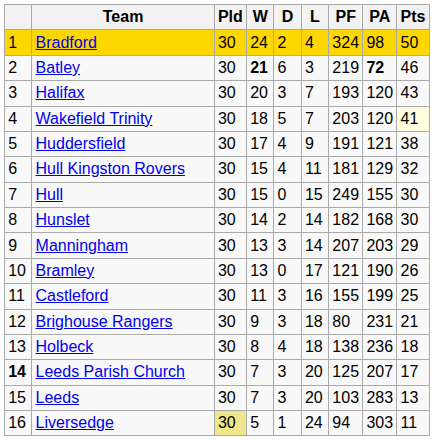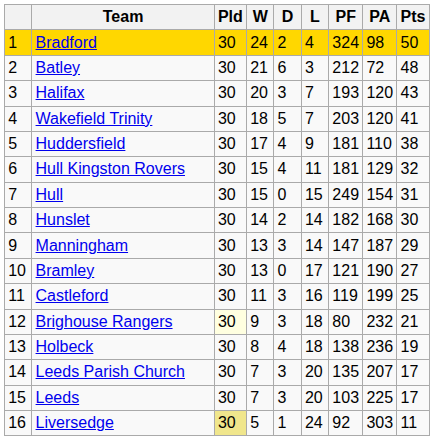 <table class="wikitable" style="text-align:left;">
 <tr>
 <th width=20 abbr="Position"></th>
 <th width=175>Team</th>
 <th width=20 abbr="Played">Pld</th>
 <th width=20 abbr="Won">W</th>
 <th width=20 abbr="Drawn">D</th>
 <th width=20 abbr="Lost">L</th>
 <th width=20 abbr="Points for">PF</th>
 <th width=20 abbr="Points against">PA</th>
 <th width=20 abbr="Points">Pts</th>
 </tr>
 <tr>
 </tr>
 <tr style="background:#FFD700;">
 <td>1</td>
 <td><a href='#'>Bradford</a></td>
 <td>30</td>
 <td>24</td>
 <td>2</td>
 <td>4</td>
 <td>324</td>
 <td>98</td>
 <td>50</td>
 </tr>
 <tr>
 <td>2</td>
 <td><a href='#'>Batley</a></td>
 <td>30</td>
-<td><strong>21</strong></td>
+<td>21</td>
 <td>6</td>
 <td>3</td>
-<td>219</td>
-<td><strong>72</strong></td>
-<td>46</td>
+<td>212</td>
+<td>72</td>
+<td>48</td>
 </tr>
 <tr>
 <td>3</td>
 <td><a href='#'>Halifax</a></td>
 <td>30</td>
 <td>20</td>
 <td>3</td>
 <td>7</td>
 <td>193</td>
 <td>120</td>
 <td>43</td>
 </tr>
 <tr>
 <td>4</td>
 <td><a href='#'>Wakefield Trinity</a></td>
 <td>30</td>
 <td>18</td>
 <td>5</td>
 <td>7</td>
 <td>203</td>
 <td>120</td>
-<td style="background: lightyellow;">41</td>
+<td>41</td>
 </tr>
 <tr>
 <td>5</td>
 <td><a href='#'>Huddersfield</a></td>
 <td>30</td>
 <td>17</td>
 <td>4</td>
 <td>9</td>
-<td>191</td>
-<td>121</td>
+<td>181</td>
+<td>110</td>
 <td>38</td>
 </tr>
 <tr>
 <td>6</td>
 <td><a href='#'>Hull Kingston Rovers</a></td>
 <td>30</td>
 <td>15</td>
 <td>4</td>
 <td>11</td>
 <td>181</td>
 <td>129</td>
 <td>32</td>
 </tr>
 <tr>
 <td>7</td>
 <td><a href='#'>Hull</a></td>
 <td>30</td>
 <td>15</td>
 <td>0</td>
 <td>15</td>
 <td>249</td>
-<td>155</td>
-<td>30</td>
+<td>154</td>
+<td>31</td>
 </tr>
 <tr>
 <td>8</td>
 <td><a href='#'>Hunslet</a></td>
 <td>30</td>
 <td>14</td>
 <td>2</td>
 <td>14</td>
 <td>182</td>
 <td>168</td>
 <td>30</td>
 </tr>
 <tr>
 <td>9</td>
 <td><a href='#'>Manningham</a></td>
 <td>30</td>
 <td>13</td>
 <td>3</td>
 <td>14</td>
-<td>207</td>
-<td>203</td>
+<td>147</td>
+<td>187</td>
 <td>29</td>
 </tr>
 <tr>
 <td>10</td>
 <td><a href='#'>Bramley</a></td>
 <td>30</td>
 <td>13</td>
 <td>0</td>
 <td>17</td>
 <td>121</td>
 <td>190</td>
-<td>26</td>
+<td>27</td>
 </tr>
 <tr>
 <td>11</td>
 <td><a href='#'>Castleford</a></td>
 <td>30</td>
 <td>11</td>
 <td>3</td>
 <td>16</td>
-<td>155</td>
+<td>119</td>
 <td>199</td>
 <td>25</td>
 </tr>
 <tr>
 <td>12</td>
 <td><a href='#'>Brighouse Rangers</a></td>
-<td>30</td>
+<td style="background: lightyellow;">30</td>
 <td>9</td>
 <td>3</td>
 <td>18</td>
 <td>80</td>
-<td>231</td>
+<td>232</td>
 <td>21</td>
 </tr>
 <tr>
 <td>13</td>
 <td><a href='#'>Holbeck</a></td>
 <td>30</td>
 <td>8</td>
 <td>4</td>
 <td>18</td>
 <td>138</td>
 <td>236</td>
-<td>18</td>
+<td>19</td>
 </tr>
 <tr>
-<td><strong>14</strong></td>
+<td>14</td>
 <td><a href='#'>Leeds Parish Church</a></td>
 <td>30</td>
 <td>7</td>
 <td>3</td>
 <td>20</td>
-<td>125</td>
+<td>135</td>
 <td>207</td>
 <td>17</td>
 </tr>
 <tr>
 <td>15</td>
 <td><a href='#'>Leeds</a></td>
 <td>30</td>
 <td>7</td>
 <td>3</td>
 <td>20</td>
 <td>103</td>
-<td>283</td>
-<td>13</td>
+<td>225</td>
+<td>17</td>
 </tr>
 <tr>
 <td>16</td>
 <td><a href='#'>Liversedge</a></td>
 <td style="background: khaki;">30</td>
 <td>5</td>
 <td>1</td>
 <td>24</td>
-<td>94</td>
+<td>92</td>
 <td>303</td>
 <td>11</td>
 </tr>
 </table>
